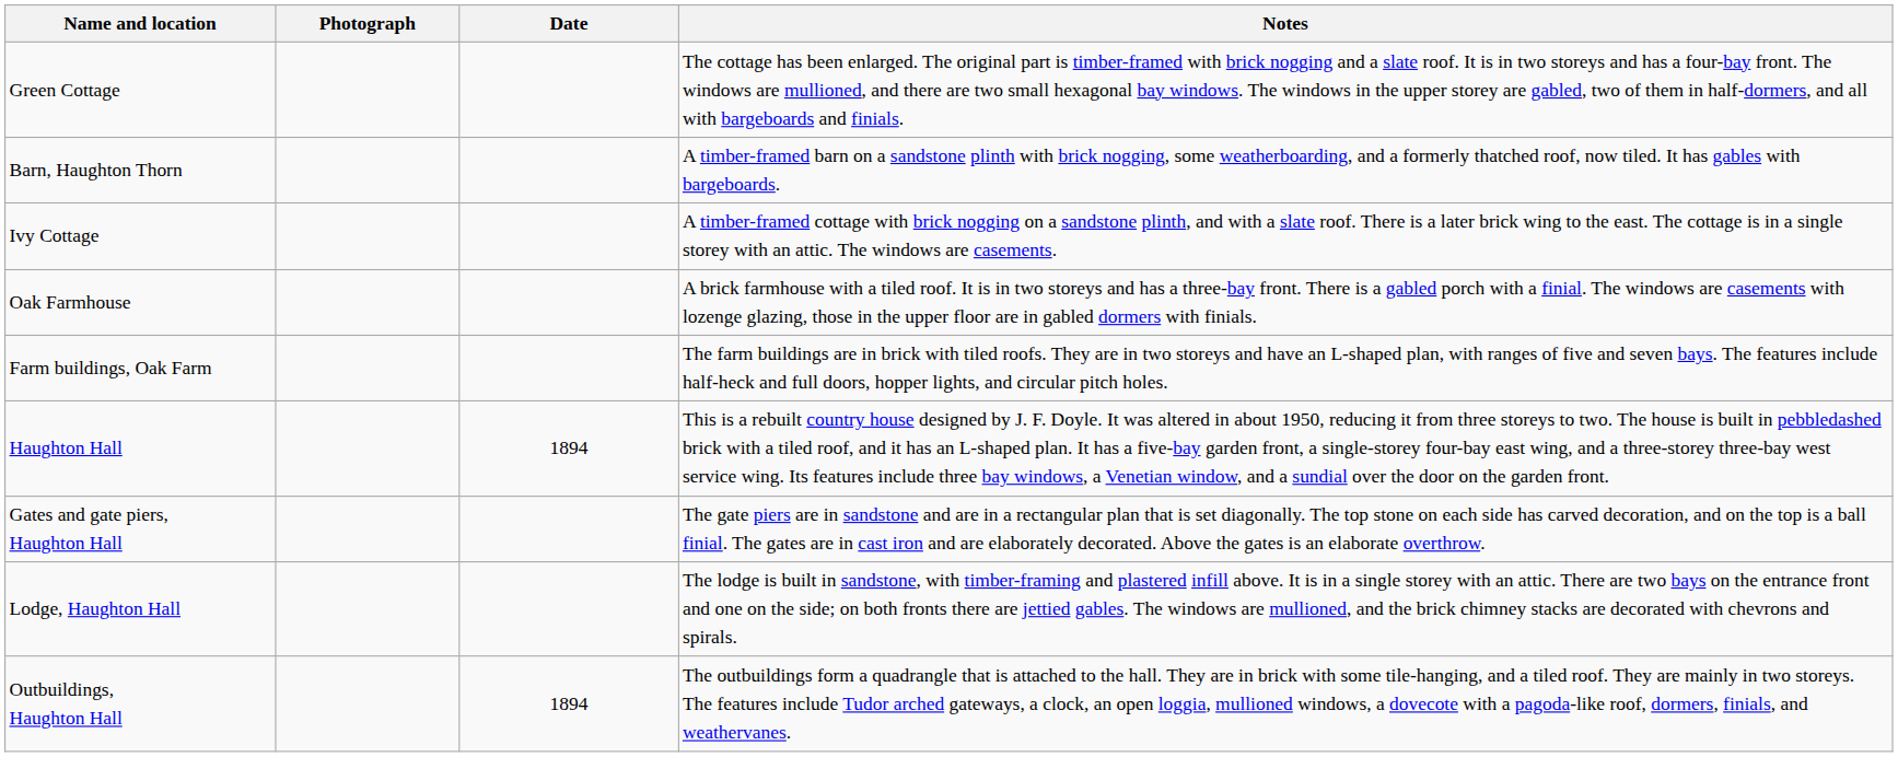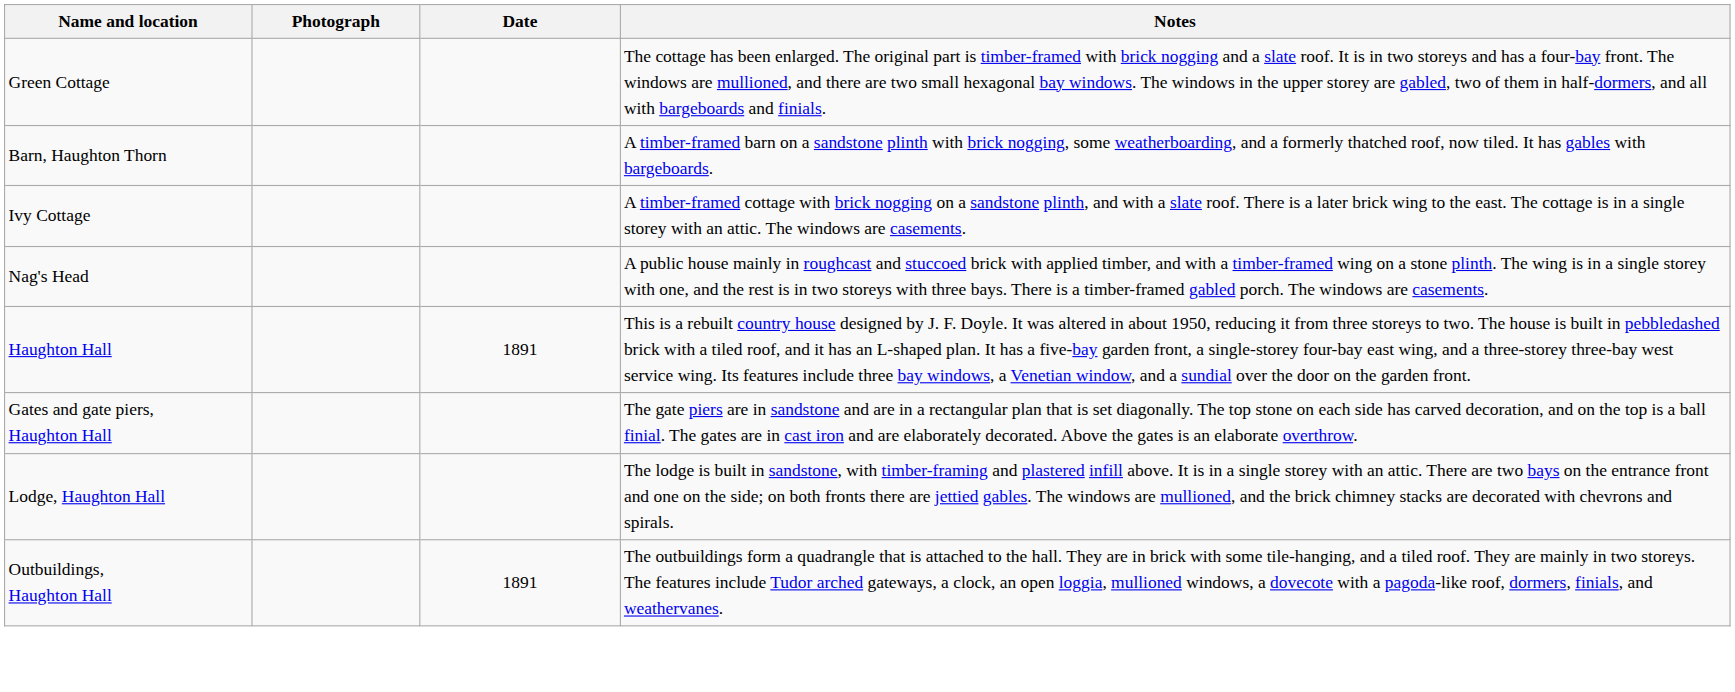 <table class="wikitable sortable plainrowheaders" style="width:100%;border:0px;text-align:left;line-height:150%;">
 <tr>
 <th scope="col" style="width:150px">Name and location</th>
 <th scope="col" style="width:100px" class="unsortable">Photograph</th>
 <th scope="col" style="width:120px">Date</th>
 <th scope="col" style="width:700px" class="unsortable">Notes</th>
 </tr>
 <tr>
 <td>Green Cottage<br><small></small></td>
 <td></td>
 <td align="center"></td>
 <td>The cottage has been enlarged. The original part is <a href='#'>timber-framed</a> with <a href='#'>brick nogging</a> and a <a href='#'>slate</a> roof. It is in two storeys and has a four-<a href='#'>bay</a> front. The windows are <a href='#'>mullioned</a>, and there are two small hexagonal <a href='#'>bay windows</a>. The windows in the upper storey are <a href='#'>gabled</a>, two of them in half-<a href='#'>dormers</a>, and all with <a href='#'>bargeboards</a> and <a href='#'>finials</a>.</td>
 </tr>
 <tr>
 <td>Barn, Haughton Thorn<br><small></small></td>
 <td></td>
 <td align="center"></td>
 <td>A <a href='#'>timber-framed</a> barn on a <a href='#'>sandstone</a> <a href='#'>plinth</a> with <a href='#'>brick nogging</a>, some <a href='#'>weatherboarding</a>, and a formerly thatched roof, now tiled. It has <a href='#'>gables</a> with <a href='#'>bargeboards</a>.</td>
 </tr>
 <tr>
 <td>Ivy Cottage<br><small></small></td>
 <td></td>
 <td align="center"></td>
 <td>A <a href='#'>timber-framed</a> cottage with <a href='#'>brick nogging</a> on a <a href='#'>sandstone</a> <a href='#'>plinth</a>, and with a <a href='#'>slate</a> roof. There is a later brick wing to the east. The cottage is in a single storey with an attic. The windows are <a href='#'>casements</a>.</td>
 </tr>
 <tr>
-<td>Oak Farmhouse<br><small></small></td>
+<td>Nag's Head<br><small></small></td>
 <td></td>
 <td align="center"></td>
-<td>A brick farmhouse with a tiled roof. It is in two storeys and has a three-<a href='#'>bay</a> front. There is a <a href='#'>gabled</a> porch with a <a href='#'>finial</a>. The windows are <a href='#'>casements</a> with lozenge glazing, those in the upper floor are in gabled <a href='#'>dormers</a> with finials.</td>
-</tr>
-<tr>
-<td>Farm buildings, Oak Farm<br><small></small></td>
-<td></td>
-<td align="center"></td>
-<td>The farm buildings are in brick with tiled roofs. They are in two storeys and have an L-shaped plan, with ranges of five and seven <a href='#'>bays</a>. The features include half-heck and full doors, hopper lights, and circular pitch holes.</td>
+<td>A public house mainly in <a href='#'>roughcast</a> and <a href='#'>stuccoed</a> brick with applied timber, and with a <a href='#'>timber-framed</a> wing on a stone <a href='#'>plinth</a>. The wing is in a single storey with one, and the rest is in two storeys with three bays. There is a timber-framed <a href='#'>gabled</a> porch. The windows are <a href='#'>casements</a>.</td>
 </tr>
 <tr>
 <td><a href='#'>Haughton Hall</a><br><small></small></td>
 <td></td>
-<td align="center">1894</td>
+<td align="center">1891</td>
 <td>This is a rebuilt <a href='#'>country house</a> designed by J. F. Doyle. It was altered in about 1950, reducing it from three storeys to two. The house is built in <a href='#'>pebbledashed</a> brick with a tiled roof, and it has an L-shaped plan. It has a five-<a href='#'>bay</a> garden front, a single-storey four-bay east wing, and a three-storey three-bay west service wing. Its features include three <a href='#'>bay windows</a>, a <a href='#'>Venetian window</a>, and a <a href='#'>sundial</a> over the door on the garden front.</td>
 </tr>
 <tr>
 <td>Gates and gate piers,<br><a href='#'>Haughton Hall</a><br><small></small></td>
 <td></td>
 <td align="center"></td>
 <td>The gate <a href='#'>piers</a> are in <a href='#'>sandstone</a> and are in a rectangular plan that is set diagonally. The top stone on each side has carved decoration, and on the top is a ball <a href='#'>finial</a>. The gates are in <a href='#'>cast iron</a> and are elaborately decorated. Above the gates is an elaborate <a href='#'>overthrow</a>.</td>
 </tr>
 <tr>
 <td>Lodge, <a href='#'>Haughton Hall</a><br><small></small></td>
 <td></td>
 <td align="center"></td>
 <td>The lodge is built in <a href='#'>sandstone</a>, with <a href='#'>timber-framing</a> and <a href='#'>plastered</a> <a href='#'>infill</a> above. It is in a single storey with an attic. There are two <a href='#'>bays</a> on the entrance front and one on the side; on both fronts there are <a href='#'>jettied</a> <a href='#'>gables</a>. The windows are <a href='#'>mullioned</a>, and the brick chimney stacks are decorated with chevrons and spirals.</td>
 </tr>
 <tr>
 <td>Outbuildings,<br><a href='#'>Haughton Hall</a><br><small></small></td>
 <td></td>
-<td align="center">1894</td>
+<td align="center">1891</td>
 <td>The outbuildings form a quadrangle that is attached to the hall. They are in brick with some tile-hanging, and a tiled roof. They are mainly in two storeys. The features include <a href='#'>Tudor arched</a> gateways, a clock, an open <a href='#'>loggia</a>, <a href='#'>mullioned</a> windows, a <a href='#'>dovecote</a> with a <a href='#'>pagoda</a>-like roof, <a href='#'>dormers</a>, <a href='#'>finials</a>, and <a href='#'>weathervanes</a>.</td>
 </tr>
 <tr>
 </tr>
 </table>
